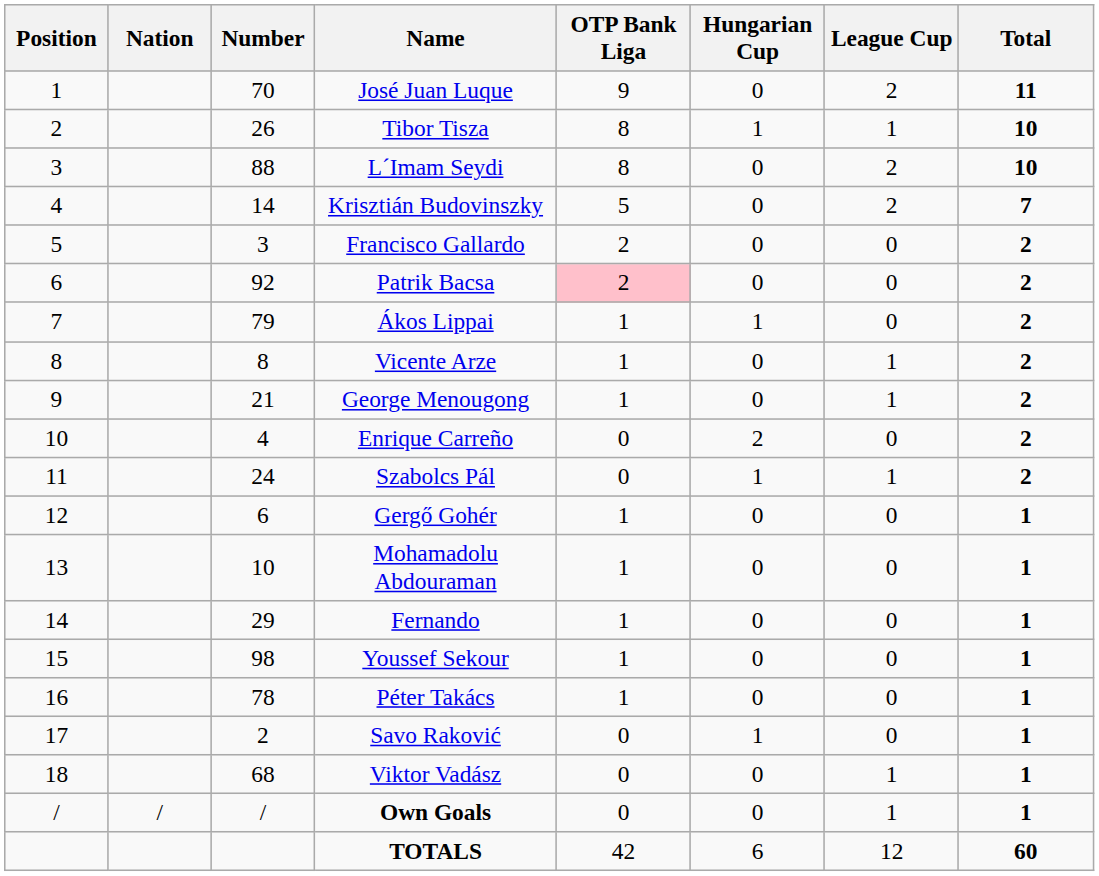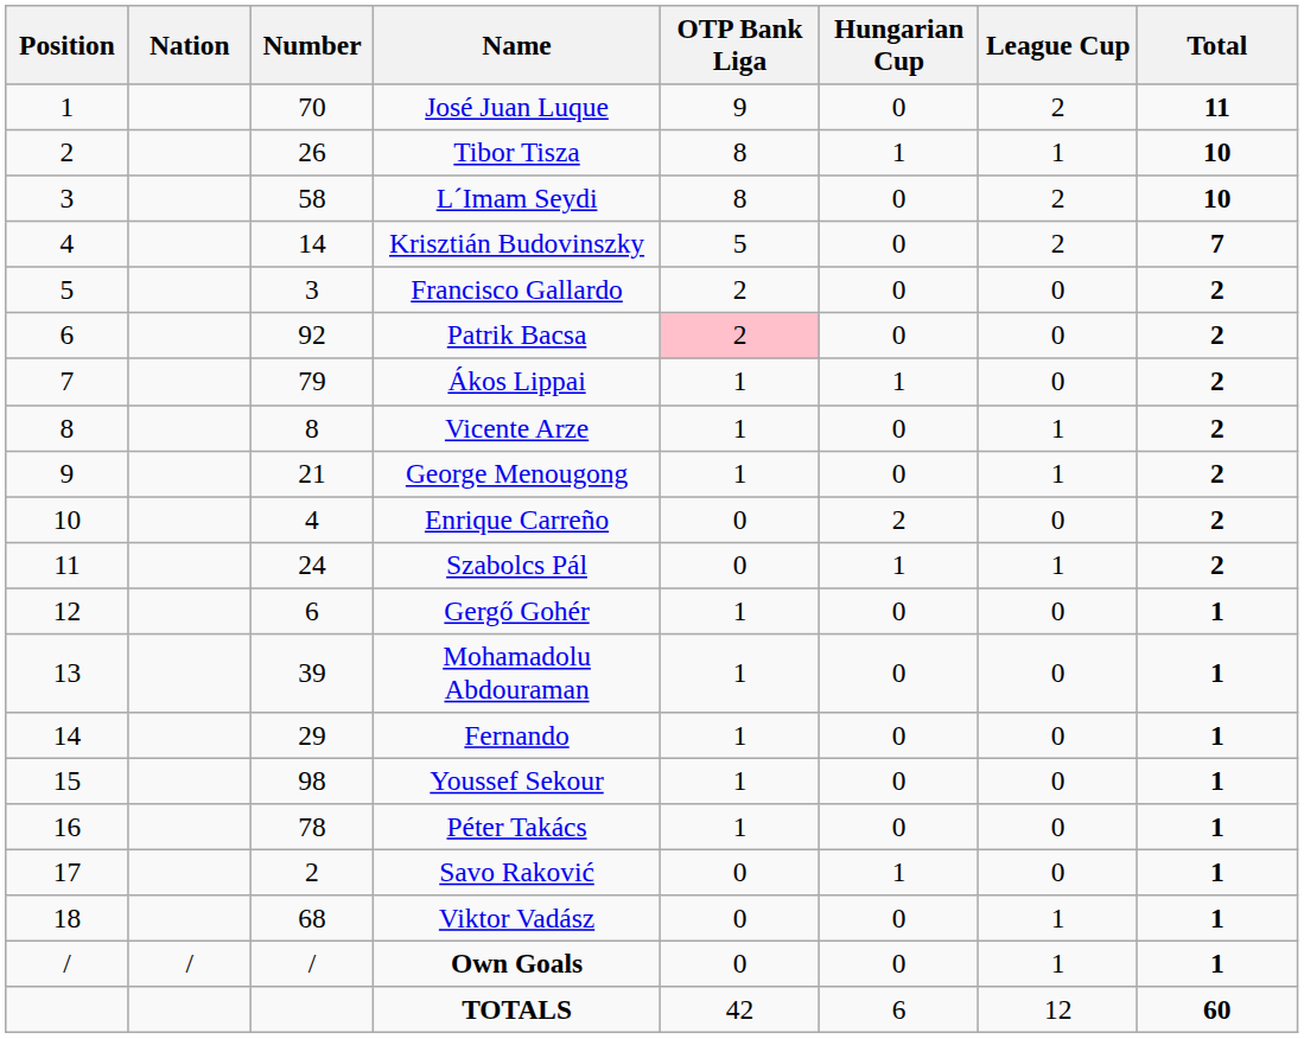 <table class="wikitable" style="font-size: 95%; text-align: center;">
 <tr>
 <th width=60>Position</th>
 <th width=60>Nation</th>
 <th width=60>Number</th>
 <th width=150>Name</th>
 <th width=80>OTP Bank Liga</th>
 <th width=80>Hungarian Cup</th>
 <th width=80>League Cup</th>
 <th width=80>Total</th>
 </tr>
 <tr>
 <td>1</td>
 <td></td>
 <td>70</td>
 <td><a href='#'>José Juan Luque</a></td>
 <td>9</td>
 <td>0</td>
 <td>2</td>
 <td><strong>11</strong></td>
 </tr>
 <tr>
 <td>2</td>
 <td></td>
 <td>26</td>
 <td><a href='#'>Tibor Tisza</a></td>
 <td>8</td>
 <td>1</td>
 <td>1</td>
 <td><strong>10</strong></td>
 </tr>
 <tr>
 <td>3</td>
 <td> </td>
-<td>88</td>
+<td>58</td>
 <td><a href='#'>L´Imam Seydi</a></td>
 <td>8</td>
 <td>0</td>
 <td>2</td>
 <td><strong>10</strong></td>
 </tr>
 <tr>
 <td>4</td>
 <td></td>
 <td>14</td>
 <td><a href='#'>Krisztián Budovinszky</a></td>
 <td>5</td>
 <td>0</td>
 <td>2</td>
 <td><strong>7</strong></td>
 </tr>
 <tr>
 <td>5</td>
 <td></td>
 <td>3</td>
 <td><a href='#'>Francisco Gallardo</a></td>
 <td>2</td>
 <td>0</td>
 <td>0</td>
 <td><strong>2</strong></td>
 </tr>
 <tr>
 <td>6</td>
 <td></td>
 <td>92</td>
 <td><a href='#'>Patrik Bacsa</a></td>
 <td style="background: pink;">2</td>
 <td>0</td>
 <td>0</td>
 <td><strong>2</strong></td>
 </tr>
 <tr>
 <td>7</td>
 <td></td>
 <td>79</td>
 <td><a href='#'>Ákos Lippai</a></td>
 <td>1</td>
 <td>1</td>
 <td>0</td>
 <td><strong>2</strong></td>
 </tr>
 <tr>
 <td>8</td>
 <td></td>
 <td>8</td>
 <td><a href='#'>Vicente Arze</a></td>
 <td>1</td>
 <td>0</td>
 <td>1</td>
 <td><strong>2</strong></td>
 </tr>
 <tr>
 <td>9</td>
 <td></td>
 <td>21</td>
 <td><a href='#'>George Menougong</a></td>
 <td>1</td>
 <td>0</td>
 <td>1</td>
 <td><strong>2</strong></td>
 </tr>
 <tr>
 <td>10</td>
 <td></td>
 <td>4</td>
 <td><a href='#'>Enrique Carreño</a></td>
 <td>0</td>
 <td>2</td>
 <td>0</td>
 <td><strong>2</strong></td>
 </tr>
 <tr>
 <td>11</td>
 <td></td>
 <td>24</td>
 <td><a href='#'>Szabolcs Pál</a></td>
 <td>0</td>
 <td>1</td>
 <td>1</td>
 <td><strong>2</strong></td>
 </tr>
 <tr>
 <td>12</td>
 <td></td>
 <td>6</td>
 <td><a href='#'>Gergő Gohér</a></td>
 <td>1</td>
 <td>0</td>
 <td>0</td>
 <td><strong>1</strong></td>
 </tr>
 <tr>
 <td>13</td>
 <td></td>
-<td>10</td>
+<td>39</td>
 <td><a href='#'>Mohamadolu Abdouraman</a></td>
 <td>1</td>
 <td>0</td>
 <td>0</td>
 <td><strong>1</strong></td>
 </tr>
 <tr>
 <td>14</td>
 <td></td>
 <td>29</td>
 <td><a href='#'>Fernando</a></td>
 <td>1</td>
 <td>0</td>
 <td>0</td>
 <td><strong>1</strong></td>
 </tr>
 <tr>
 <td>15</td>
 <td> </td>
 <td>98</td>
 <td><a href='#'>Youssef Sekour</a></td>
 <td>1</td>
 <td>0</td>
 <td>0</td>
 <td><strong>1</strong></td>
 </tr>
 <tr>
 <td>16</td>
 <td></td>
 <td>78</td>
 <td><a href='#'>Péter Takács</a></td>
 <td>1</td>
 <td>0</td>
 <td>0</td>
 <td><strong>1</strong></td>
 </tr>
 <tr>
 <td>17</td>
 <td></td>
 <td>2</td>
 <td><a href='#'>Savo Raković</a></td>
 <td>0</td>
 <td>1</td>
 <td>0</td>
 <td><strong>1</strong></td>
 </tr>
 <tr>
 <td>18</td>
 <td></td>
 <td>68</td>
 <td><a href='#'>Viktor Vadász</a></td>
 <td>0</td>
 <td>0</td>
 <td>1</td>
 <td><strong>1</strong></td>
 </tr>
 <tr>
 <td>/</td>
 <td>/</td>
 <td>/</td>
 <td><strong>Own Goals</strong></td>
 <td>0</td>
 <td>0</td>
 <td>1</td>
 <td><strong>1</strong></td>
 </tr>
 <tr>
 <td></td>
 <td></td>
 <td></td>
 <td><strong>TOTALS</strong></td>
 <td>42</td>
 <td>6</td>
 <td>12</td>
 <td><strong>60</strong></td>
 </tr>
 </table>
